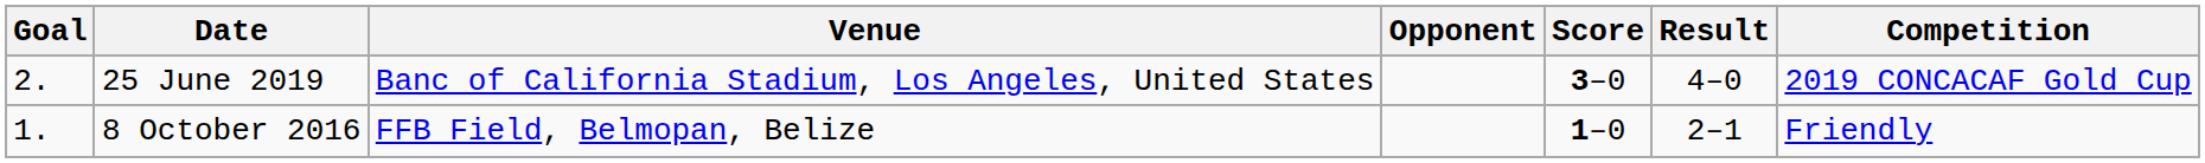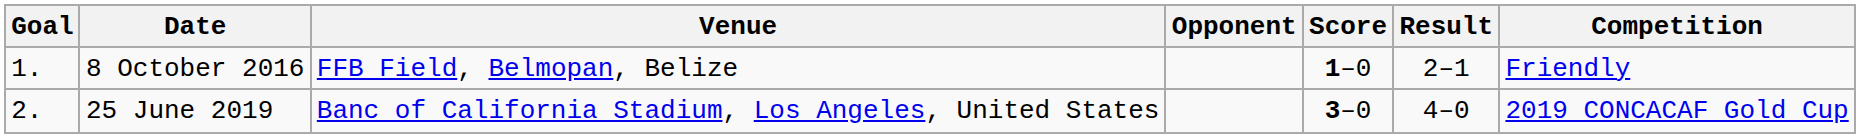 <table class="wikitable plainrowheaders sortable">
 <tr>
 <th>Goal</th>
 <th>Date</th>
 <th>Venue</th>
 <th>Opponent</th>
 <th>Score</th>
 <th>Result</th>
 <th>Competition</th>
 </tr>
 <tr>
+<td>1.</td>
+<td>8 October 2016</td>
+<td><a href='#'>FFB Field</a>, <a href='#'>Belmopan</a>, Belize</td>
+<td></td>
+<td align=center><strong>1</strong>–0</td>
+<td align=center>2–1</td>
+<td><a href='#'>Friendly</a></td>
+</tr>
+<tr>
 <td>2.</td>
 <td>25 June 2019</td>
 <td><a href='#'>Banc of California Stadium</a>, <a href='#'>Los Angeles</a>, United States</td>
 <td></td>
 <td align=center><strong>3</strong>–0</td>
 <td align=center>4–0</td>
 <td><a href='#'>2019 CONCACAF Gold Cup</a></td>
 </tr>
-<tr>
-<td>1.</td>
-<td>8 October 2016</td>
-<td><a href='#'>FFB Field</a>, <a href='#'>Belmopan</a>, Belize</td>
-<td></td>
-<td align=center><strong>1</strong>–0</td>
-<td align=center>2–1</td>
-<td><a href='#'>Friendly</a></td>
-</tr>
 </table>
